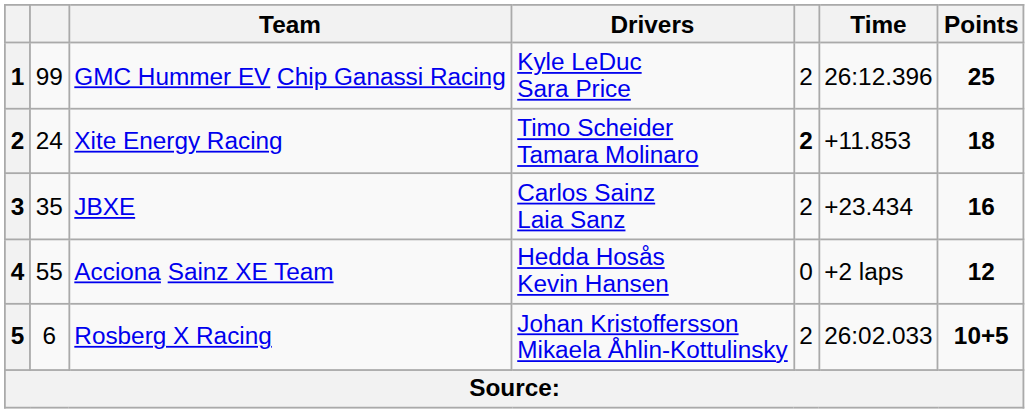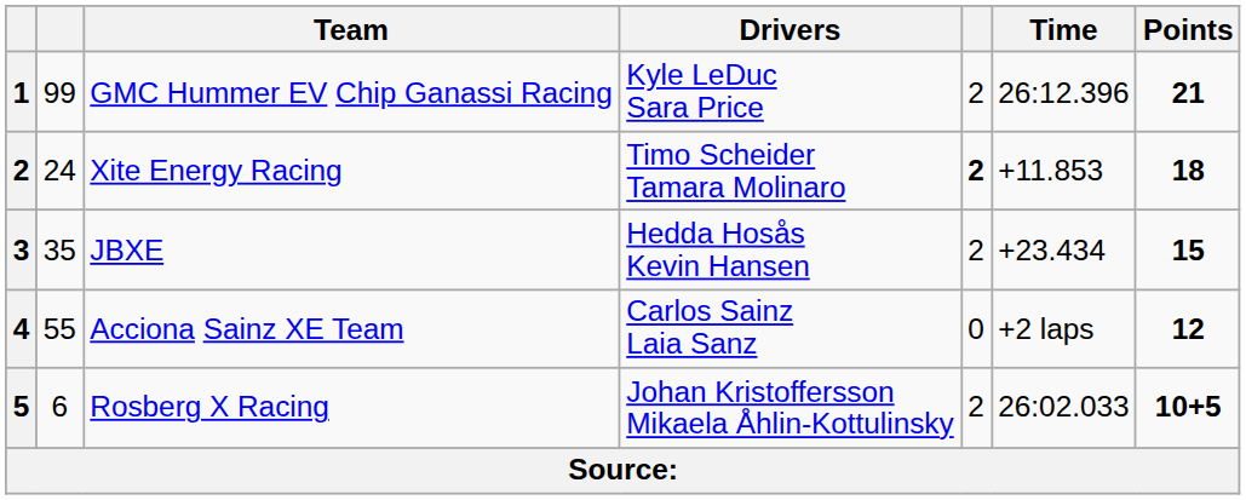 <table class="wikitable" style="font-size: 85%">
 <tr>
 <th scope="col"></th>
 <th scope="col"></th>
 <th scope="col">Team</th>
 <th scope="col">Drivers</th>
 <th scope="col"></th>
 <th scope="col">Time</th>
 <th scope="col">Points</th>
 </tr>
 <tr>
 <th scope=row>1</th>
 <td align=center>99</td>
 <td> <a href='#'>GMC Hummer EV</a> <a href='#'>Chip Ganassi Racing</a></td>
 <td> <a href='#'>Kyle LeDuc</a><br> <a href='#'>Sara Price</a></td>
 <td>2</td>
 <td>26:12.396</td>
-<td align=center><strong>25</strong></td>
+<td align=center><strong>21</strong></td>
 </tr>
 <tr>
 <th scope=row>2</th>
 <td align=center>24</td>
 <td> <a href='#'>Xite Energy Racing</a></td>
 <td> <a href='#'>Timo Scheider</a><br> <a href='#'>Tamara Molinaro</a></td>
 <td><strong>2</strong></td>
 <td>+11.853</td>
 <td align=center><strong>18</strong></td>
 </tr>
 <tr>
 <th scope=row>3</th>
 <td align=center>35</td>
 <td> <a href='#'>JBXE</a></td>
-<td> <a href='#'>Carlos Sainz</a><br> <a href='#'>Laia Sanz</a></td>
+<td> <a href='#'>Hedda Hosås</a><br> <a href='#'>Kevin Hansen</a></td>
 <td>2</td>
 <td>+23.434</td>
-<td align=center><strong>16</strong></td>
+<td align=center><strong>15</strong></td>
 </tr>
 <tr>
 <th scope=row>4</th>
 <td align=center>55</td>
 <td> <a href='#'>Acciona</a>  <a href='#'>Sainz XE Team</a></td>
-<td> <a href='#'>Hedda Hosås</a><br> <a href='#'>Kevin Hansen</a></td>
+<td> <a href='#'>Carlos Sainz</a><br> <a href='#'>Laia Sanz</a></td>
 <td>0</td>
 <td>+2 laps</td>
 <td align=center><strong>12</strong></td>
 </tr>
 <tr>
 <th scope=row>5</th>
 <td align=center>6</td>
 <td> <a href='#'>Rosberg X Racing</a></td>
 <td> <a href='#'>Johan Kristoffersson</a><br> <a href='#'>Mikaela Åhlin-Kottulinsky</a></td>
 <td>2</td>
 <td>26:02.033</td>
 <td align=center><strong>10+5</strong></td>
 </tr>
 <tr>
 <th colspan="7">Source:</th>
 </tr>
 </table>
